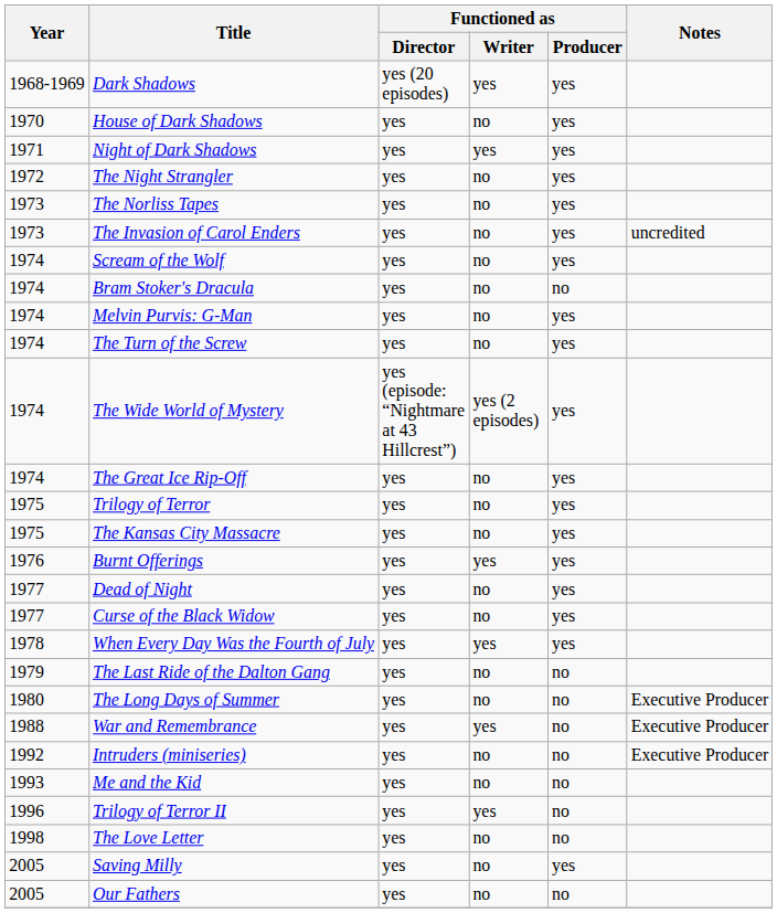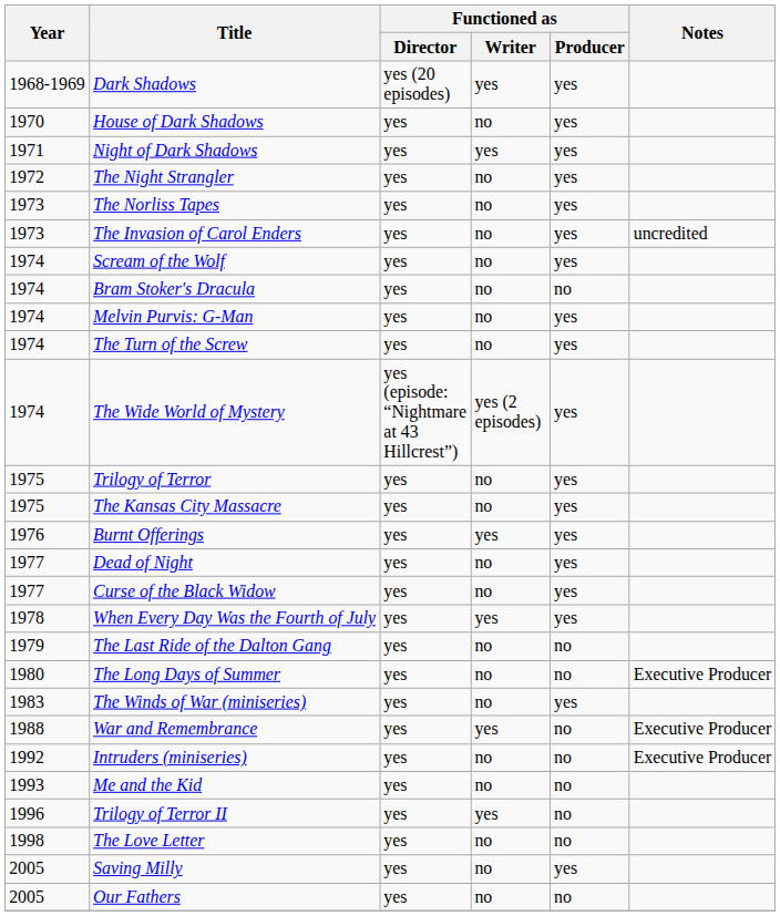 <table class="wikitable">
 <tr>
 <th rowspan="2">Year</th>
 <th rowspan="2">Title</th>
 <th colspan="3">Functioned as</th>
 <th rowspan="2">Notes</th>
 </tr>
 <tr>
 <th width=65>Director</th>
 <th width=65>Writer</th>
 <th width=65>Producer</th>
 </tr>
 <tr>
 <td>1968-1969</td>
 <td><em><a href='#'>Dark Shadows</a></em></td>
 <td>yes (20 episodes)</td>
 <td>yes</td>
 <td>yes</td>
 <td></td>
 </tr>
 <tr>
 <td>1970</td>
 <td><em><a href='#'>House of Dark Shadows</a></em></td>
 <td>yes</td>
 <td>no</td>
 <td>yes</td>
 <td></td>
 </tr>
 <tr>
 <td>1971</td>
 <td><em><a href='#'>Night of Dark Shadows</a></em></td>
 <td>yes</td>
 <td>yes</td>
 <td>yes</td>
 <td></td>
 </tr>
 <tr>
 <td>1972</td>
 <td><em><a href='#'>The Night Strangler</a></em></td>
 <td>yes</td>
 <td>no</td>
 <td>yes</td>
 <td></td>
 </tr>
 <tr>
 <td>1973</td>
 <td><em><a href='#'>The Norliss Tapes</a></em></td>
 <td>yes</td>
 <td>no</td>
 <td>yes</td>
 <td></td>
 </tr>
 <tr>
 <td>1973</td>
 <td><em><a href='#'>The Invasion of Carol Enders</a></em></td>
 <td>yes</td>
 <td>no</td>
 <td>yes</td>
 <td>uncredited</td>
 </tr>
 <tr>
 <td>1974</td>
 <td><em><a href='#'>Scream of the Wolf</a></em></td>
 <td>yes</td>
 <td>no</td>
 <td>yes</td>
 <td></td>
 </tr>
 <tr>
 <td>1974</td>
 <td><em><a href='#'>Bram Stoker's Dracula</a></em></td>
 <td>yes</td>
 <td>no</td>
 <td>no</td>
 <td></td>
 </tr>
 <tr>
 <td>1974</td>
 <td><em><a href='#'>Melvin Purvis: G-Man</a></em></td>
 <td>yes</td>
 <td>no</td>
 <td>yes</td>
 <td></td>
 </tr>
 <tr>
 <td>1974</td>
 <td><em><a href='#'>The Turn of the Screw</a></em></td>
 <td>yes</td>
 <td>no</td>
 <td>yes</td>
 </tr>
 <tr>
 <td>1974</td>
 <td><em><a href='#'>The Wide World of Mystery</a></em></td>
 <td>yes (episode: “Nightmare at 43 Hillcrest”)</td>
 <td>yes (2 episodes)</td>
 <td>yes</td>
 <td></td>
 </tr>
 <tr>
-<td>1974</td>
-<td><em><a href='#'>The Great Ice Rip-Off</a></em></td>
-<td>yes</td>
-<td>no</td>
-<td>yes</td>
-<td></td>
-</tr>
-<tr>
 <td>1975</td>
 <td><em><a href='#'>Trilogy of Terror</a></em></td>
 <td>yes</td>
 <td>no</td>
 <td>yes</td>
 <td></td>
 </tr>
 <tr>
 <td>1975</td>
 <td><em><a href='#'>The Kansas City Massacre</a></em></td>
 <td>yes</td>
 <td>no</td>
 <td>yes</td>
 <td></td>
 </tr>
 <tr>
 <td>1976</td>
 <td><em><a href='#'>Burnt Offerings</a></em></td>
 <td>yes</td>
 <td>yes</td>
 <td>yes</td>
 <td></td>
 </tr>
 <tr>
 <td>1977</td>
 <td><em><a href='#'>Dead of Night</a></em></td>
 <td>yes</td>
 <td>no</td>
 <td>yes</td>
 <td></td>
 </tr>
 <tr>
 <td>1977</td>
 <td><em><a href='#'>Curse of the Black Widow</a></em></td>
 <td>yes</td>
 <td>no</td>
 <td>yes</td>
 <td></td>
 </tr>
 <tr>
 <td>1978</td>
 <td><em><a href='#'>When Every Day Was the Fourth of July</a></em></td>
 <td>yes</td>
 <td>yes</td>
 <td>yes</td>
 <td></td>
 </tr>
 <tr>
 <td>1979</td>
 <td><em><a href='#'>The Last Ride of the Dalton Gang</a></em></td>
 <td>yes</td>
 <td>no</td>
 <td>no</td>
 <td></td>
 </tr>
 <tr>
 <td>1980</td>
 <td><em><a href='#'>The Long Days of Summer</a></em></td>
 <td>yes</td>
 <td>no</td>
 <td>no</td>
 <td>Executive Producer</td>
 </tr>
 <tr>
+<td>1983</td>
+<td><em><a href='#'>The Winds of War (miniseries)</a></em></td>
+<td>yes</td>
+<td>no</td>
+<td>yes</td>
+<td></td>
+</tr>
+<tr>
 <td>1988</td>
 <td><em><a href='#'>War and Remembrance</a></em></td>
 <td>yes</td>
 <td>yes</td>
 <td>no</td>
 <td>Executive Producer</td>
 </tr>
 <tr>
 <td>1992</td>
 <td><em><a href='#'>Intruders (miniseries)</a></em></td>
 <td>yes</td>
 <td>no</td>
 <td>no</td>
 <td>Executive Producer</td>
 </tr>
 <tr>
 <td>1993</td>
 <td><em><a href='#'>Me and the Kid</a></em></td>
 <td>yes</td>
 <td>no</td>
 <td>no</td>
 <td></td>
 </tr>
 <tr>
 <td>1996</td>
 <td><em><a href='#'>Trilogy of Terror II</a></em></td>
 <td>yes</td>
 <td>yes</td>
 <td>no</td>
 <td></td>
 </tr>
 <tr>
 <td>1998</td>
 <td><em><a href='#'>The Love Letter</a></em></td>
 <td>yes</td>
 <td>no</td>
 <td>no</td>
 <td></td>
 </tr>
 <tr>
 <td>2005</td>
 <td><em><a href='#'>Saving Milly</a></em></td>
 <td>yes</td>
 <td>no</td>
 <td>yes</td>
 <td></td>
 </tr>
 <tr>
 <td>2005</td>
 <td><em><a href='#'>Our Fathers</a></em></td>
 <td>yes</td>
 <td>no</td>
 <td>no</td>
 <td></td>
 </tr>
 <tr>
 </tr>
 </table>
